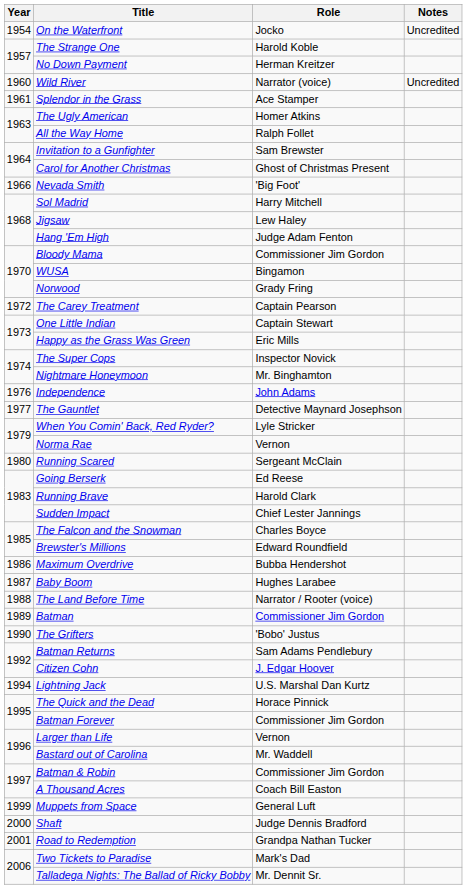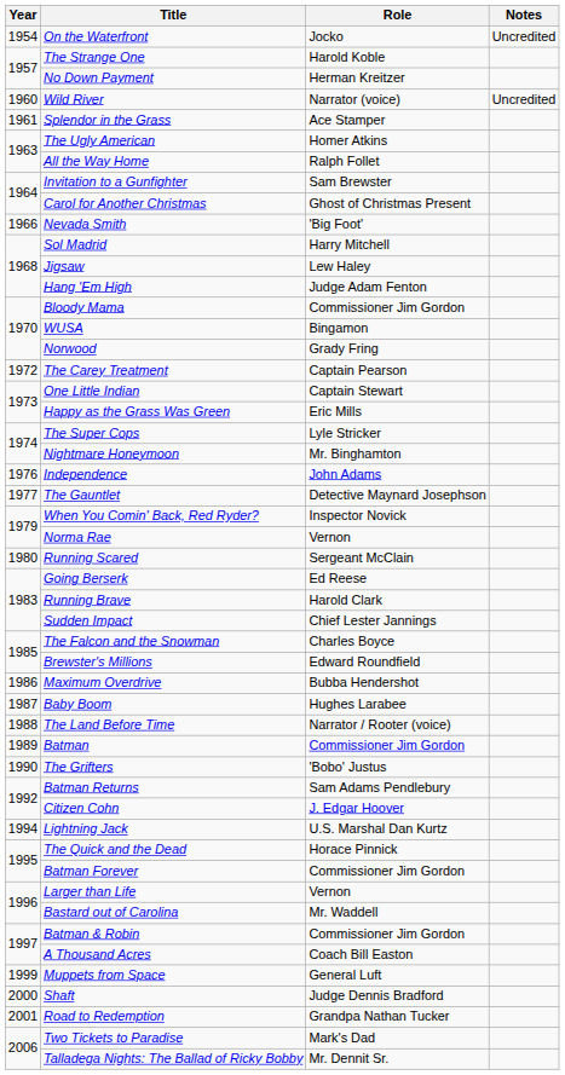 <table class="wikitable sortable">
 <tr>
 <th>Year</th>
 <th>Title</th>
 <th>Role</th>
 <th>Notes</th>
 </tr>
 <tr>
 <td>1954</td>
 <td><em><a href='#'>On the Waterfront</a></em></td>
 <td>Jocko</td>
 <td>Uncredited</td>
 </tr>
 <tr>
 <td rowspan=2>1957</td>
 <td><em><a href='#'>The Strange One</a></em></td>
 <td>Harold Koble</td>
 <td></td>
 </tr>
 <tr>
 <td><em><a href='#'>No Down Payment</a></em></td>
 <td>Herman Kreitzer</td>
 <td></td>
 </tr>
 <tr>
 <td>1960</td>
 <td><em><a href='#'>Wild River</a></em></td>
 <td>Narrator (voice)</td>
 <td>Uncredited</td>
 </tr>
 <tr>
 <td>1961</td>
 <td><em><a href='#'>Splendor in the Grass</a></em></td>
 <td>Ace Stamper</td>
 <td></td>
 </tr>
 <tr>
 <td rowspan=2>1963</td>
 <td><em><a href='#'>The Ugly American</a></em></td>
 <td>Homer Atkins</td>
 <td></td>
 </tr>
 <tr>
 <td><em><a href='#'>All the Way Home</a></em></td>
 <td>Ralph Follet</td>
 <td></td>
 </tr>
 <tr>
 <td rowspan=2>1964</td>
 <td><em><a href='#'>Invitation to a Gunfighter</a></em></td>
 <td>Sam Brewster</td>
 <td></td>
 </tr>
 <tr>
 <td><em><a href='#'>Carol for Another Christmas</a></em></td>
 <td>Ghost of Christmas Present</td>
 <td></td>
 </tr>
 <tr>
 <td>1966</td>
 <td><em><a href='#'>Nevada Smith</a></em></td>
 <td>'Big Foot'</td>
 <td></td>
 </tr>
 <tr>
 <td rowspan=3>1968</td>
 <td><em><a href='#'>Sol Madrid</a></em></td>
 <td>Harry Mitchell</td>
 <td></td>
 </tr>
 <tr>
 <td><em><a href='#'>Jigsaw</a></em></td>
 <td>Lew Haley</td>
 <td></td>
 </tr>
 <tr>
 <td><em><a href='#'>Hang 'Em High</a></em></td>
 <td>Judge Adam Fenton</td>
 <td></td>
 </tr>
 <tr>
 <td rowspan=3>1970</td>
 <td><em><a href='#'>Bloody Mama</a></em></td>
 <td>Commissioner Jim Gordon</td>
 <td></td>
 </tr>
 <tr>
 <td><em><a href='#'>WUSA</a></em></td>
 <td>Bingamon</td>
 <td></td>
 </tr>
 <tr>
 <td><em><a href='#'>Norwood</a></em></td>
 <td>Grady Fring</td>
 <td></td>
 </tr>
 <tr>
 <td>1972</td>
 <td><em><a href='#'>The Carey Treatment</a></em></td>
 <td>Captain Pearson</td>
 <td></td>
 </tr>
 <tr>
 <td rowspan=2>1973</td>
 <td><em><a href='#'>One Little Indian</a></em></td>
 <td>Captain Stewart</td>
 <td></td>
 </tr>
 <tr>
 <td><em><a href='#'>Happy as the Grass Was Green</a></em></td>
 <td>Eric Mills</td>
 <td></td>
 </tr>
 <tr>
 <td rowspan=2>1974</td>
 <td><em><a href='#'>The Super Cops</a></em></td>
-<td>Inspector Novick</td>
+<td>Lyle Stricker</td>
 <td></td>
 </tr>
 <tr>
 <td><em><a href='#'>Nightmare Honeymoon</a></em></td>
 <td>Mr. Binghamton</td>
 <td></td>
 </tr>
 <tr>
 <td>1976</td>
 <td><em><a href='#'>Independence</a></em></td>
 <td><a href='#'>John Adams</a></td>
 <td></td>
 </tr>
 <tr>
 <td>1977</td>
 <td><em><a href='#'>The Gauntlet</a></em></td>
 <td>Detective Maynard Josephson</td>
 <td></td>
 </tr>
 <tr>
 <td rowspan=2>1979</td>
 <td><em><a href='#'>When You Comin' Back, Red Ryder?</a></em></td>
-<td>Lyle Stricker</td>
+<td>Inspector Novick</td>
 <td></td>
 </tr>
 <tr>
 <td><em><a href='#'>Norma Rae</a></em></td>
 <td>Vernon</td>
 <td></td>
 </tr>
 <tr>
 <td>1980</td>
 <td><em><a href='#'>Running Scared</a></em></td>
 <td>Sergeant McClain</td>
 <td></td>
 </tr>
 <tr>
 <td rowspan=3>1983</td>
 <td><em><a href='#'>Going Berserk</a></em></td>
 <td>Ed Reese</td>
 <td></td>
 </tr>
 <tr>
 <td><em><a href='#'>Running Brave</a></em></td>
 <td>Harold Clark</td>
 <td></td>
 </tr>
 <tr>
 <td><em><a href='#'>Sudden Impact</a></em></td>
 <td>Chief Lester Jannings</td>
 <td></td>
 </tr>
 <tr>
 <td rowspan=2>1985</td>
 <td><em><a href='#'>The Falcon and the Snowman</a></em></td>
 <td>Charles Boyce</td>
 <td></td>
 </tr>
 <tr>
 <td><em><a href='#'>Brewster's Millions</a></em></td>
 <td>Edward Roundfield</td>
 <td></td>
 </tr>
 <tr>
 <td>1986</td>
 <td><em><a href='#'>Maximum Overdrive</a></em></td>
 <td>Bubba Hendershot</td>
 <td></td>
 </tr>
 <tr>
 <td>1987</td>
 <td><em><a href='#'>Baby Boom</a></em></td>
 <td>Hughes Larabee</td>
 <td></td>
 </tr>
 <tr>
 <td>1988</td>
 <td><em><a href='#'>The Land Before Time</a></em></td>
 <td>Narrator / Rooter (voice)</td>
 <td></td>
 </tr>
 <tr>
 <td>1989</td>
 <td><em><a href='#'>Batman</a></em></td>
 <td><a href='#'>Commissioner Jim Gordon</a></td>
 <td></td>
 </tr>
 <tr>
 <td>1990</td>
 <td><em><a href='#'>The Grifters</a></em></td>
 <td>'Bobo' Justus</td>
 <td></td>
 </tr>
 <tr>
 <td rowspan=2>1992</td>
 <td><em><a href='#'>Batman Returns</a></em></td>
 <td>Sam Adams Pendlebury</td>
 <td></td>
 </tr>
 <tr>
 <td><em><a href='#'>Citizen Cohn</a></em></td>
 <td><a href='#'>J. Edgar Hoover</a></td>
 <td></td>
 </tr>
 <tr>
 <td>1994</td>
 <td><em><a href='#'>Lightning Jack</a></em></td>
 <td>U.S. Marshal Dan Kurtz</td>
 <td></td>
 </tr>
 <tr>
 <td rowspan=2>1995</td>
 <td><em><a href='#'>The Quick and the Dead</a></em></td>
 <td>Horace Pinnick</td>
 <td></td>
 </tr>
 <tr>
 <td><em><a href='#'>Batman Forever</a></em></td>
 <td>Commissioner Jim Gordon</td>
 <td></td>
 </tr>
 <tr>
 <td rowspan=2>1996</td>
 <td><em><a href='#'>Larger than Life</a></em></td>
 <td>Vernon</td>
 <td></td>
 </tr>
 <tr>
 <td><em><a href='#'>Bastard out of Carolina</a></em></td>
 <td>Mr. Waddell</td>
 <td></td>
 </tr>
 <tr>
 <td rowspan=2>1997</td>
 <td><em><a href='#'>Batman & Robin</a></em></td>
 <td>Commissioner Jim Gordon</td>
 <td></td>
 </tr>
 <tr>
 <td><em><a href='#'>A Thousand Acres</a></em></td>
 <td>Coach Bill Easton</td>
 <td></td>
 </tr>
 <tr>
 <td>1999</td>
 <td><em><a href='#'>Muppets from Space</a></em></td>
 <td>General Luft</td>
 <td></td>
 </tr>
 <tr>
 <td>2000</td>
 <td><em><a href='#'>Shaft</a></em></td>
 <td>Judge Dennis Bradford</td>
 <td></td>
 </tr>
 <tr>
 <td>2001</td>
 <td><em><a href='#'>Road to Redemption</a></em></td>
 <td>Grandpa Nathan Tucker</td>
 <td></td>
 </tr>
 <tr>
 <td rowspan=2>2006</td>
 <td><em><a href='#'>Two Tickets to Paradise</a></em></td>
 <td>Mark's Dad</td>
 <td></td>
 </tr>
 <tr>
 <td><em><a href='#'>Talladega Nights: The Ballad of Ricky Bobby</a></em></td>
 <td>Mr. Dennit Sr.</td>
 <td></td>
 </tr>
 </table>
